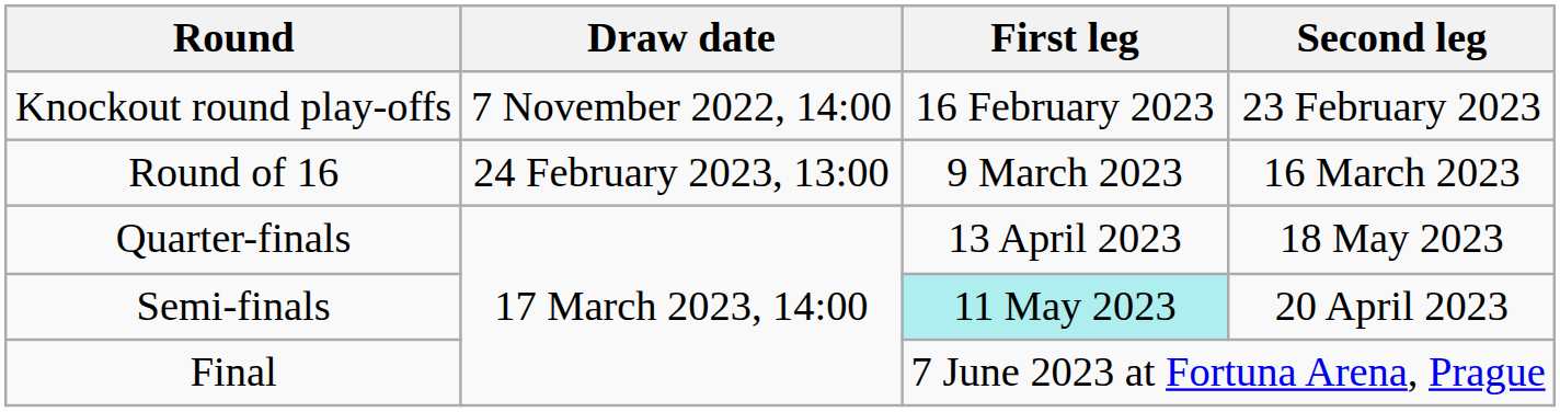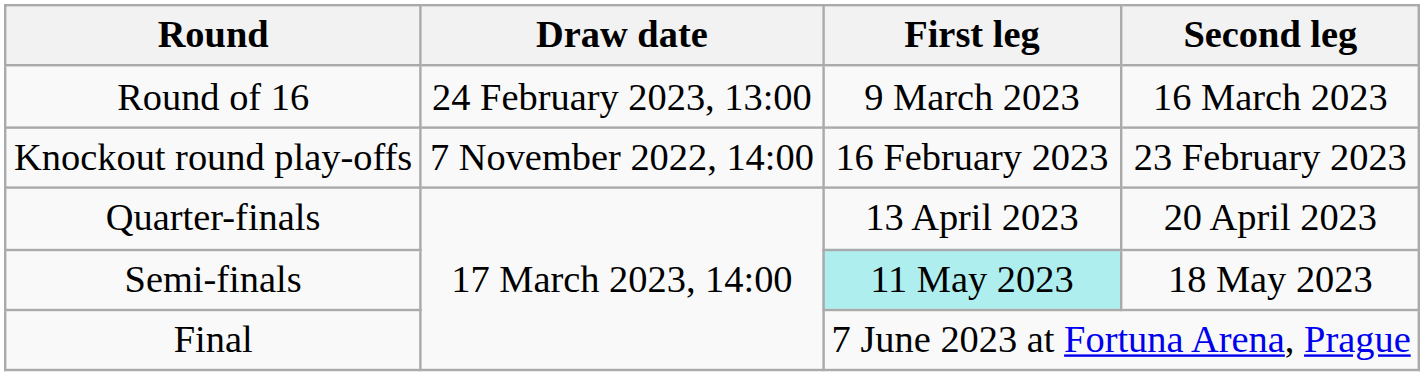 <table class="wikitable" style="text-align:center">
 <tr>
 <th>Round</th>
 <th>Draw date</th>
 <th>First leg</th>
 <th>Second leg</th>
 </tr>
 <tr>
+<td>Round of 16</td>
+<td>24 February 2023, 13:00</td>
+<td>9 March 2023</td>
+<td>16 March 2023</td>
+</tr>
+<tr>
 <td>Knockout round play-offs</td>
 <td>7 November 2022, 14:00</td>
 <td>16 February 2023</td>
 <td>23 February 2023</td>
 </tr>
 <tr>
-<td>Round of 16</td>
-<td>24 February 2023, 13:00</td>
-<td>9 March 2023</td>
-<td>16 March 2023</td>
-</tr>
-<tr>
 <td>Quarter-finals</td>
 <td rowspan="3">17 March 2023, 14:00</td>
 <td>13 April 2023</td>
-<td>18 May 2023</td>
+<td>20 April 2023</td>
 </tr>
 <tr>
 <td>Semi-finals</td>
 <td style="background: paleturquoise;">11 May 2023</td>
-<td>20 April 2023</td>
+<td>18 May 2023</td>
 </tr>
 <tr>
 <td>Final</td>
 <td colspan="2">7 June 2023 at <a href='#'>Fortuna Arena</a>, <a href='#'>Prague</a></td>
 </tr>
 </table>
